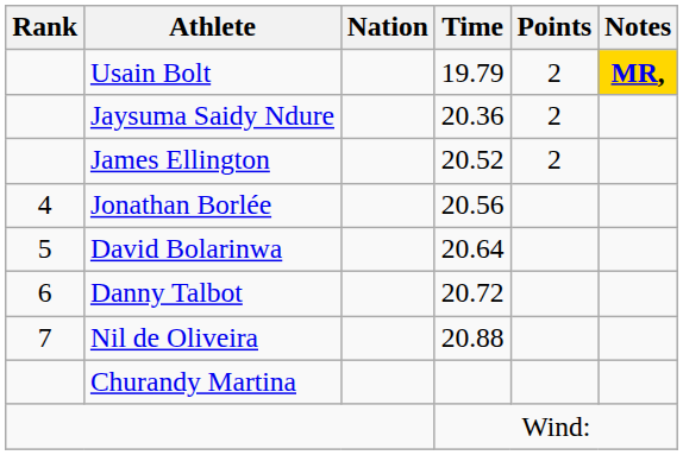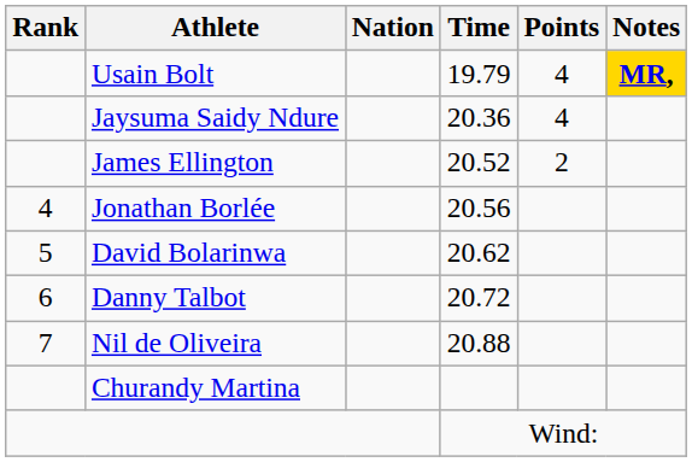 <table class="wikitable sortable" style="text-align:center;">
 <tr>
 <th scope="col" style="width: 10px;">Rank</th>
 <th scope="col">Athlete</th>
 <th scope="col">Nation</th>
 <th scope="col">Time</th>
 <th scope="col">Points</th>
 <th scope="col">Notes</th>
 </tr>
 <tr>
 <td></td>
 <td align=left><a href='#'>Usain Bolt</a></td>
 <td align=left></td>
 <td>19.79</td>
-<td>2</td>
+<td>4</td>
 <td style="background: gold;"><strong><a href='#'>MR</a>,</strong> </td>
 </tr>
 <tr>
 <td></td>
 <td align=left><a href='#'>Jaysuma Saidy Ndure</a></td>
 <td align=left></td>
 <td>20.36</td>
-<td>2</td>
+<td>4</td>
 <td></td>
 </tr>
 <tr>
 <td></td>
 <td align=left><a href='#'>James Ellington</a></td>
 <td align=left></td>
 <td>20.52</td>
 <td>2</td>
 <td></td>
 </tr>
 <tr>
 <td>4</td>
 <td align=left><a href='#'>Jonathan Borlée</a></td>
 <td align=left></td>
 <td>20.56</td>
 <td></td>
 <td></td>
 </tr>
 <tr>
 <td>5</td>
 <td align=left><a href='#'>David Bolarinwa</a></td>
 <td align=left></td>
-<td>20.64</td>
+<td>20.62</td>
 <td></td>
 <td></td>
 </tr>
 <tr>
 <td>6</td>
 <td align=left><a href='#'>Danny Talbot</a></td>
 <td align=left></td>
 <td>20.72</td>
 <td></td>
 <td></td>
 </tr>
 <tr>
 <td>7</td>
 <td align=left><a href='#'>Nil de Oliveira</a></td>
 <td align=left></td>
 <td>20.88</td>
 <td></td>
 <td></td>
 </tr>
 <tr>
 <td></td>
 <td align=left><a href='#'>Churandy Martina</a></td>
 <td align=left></td>
 <td></td>
 <td></td>
 <td></td>
 </tr>
 <tr class="sortbottom">
 <td colspan="3"></td>
 <td colspan="3">Wind: </td>
 </tr>
 </table>
